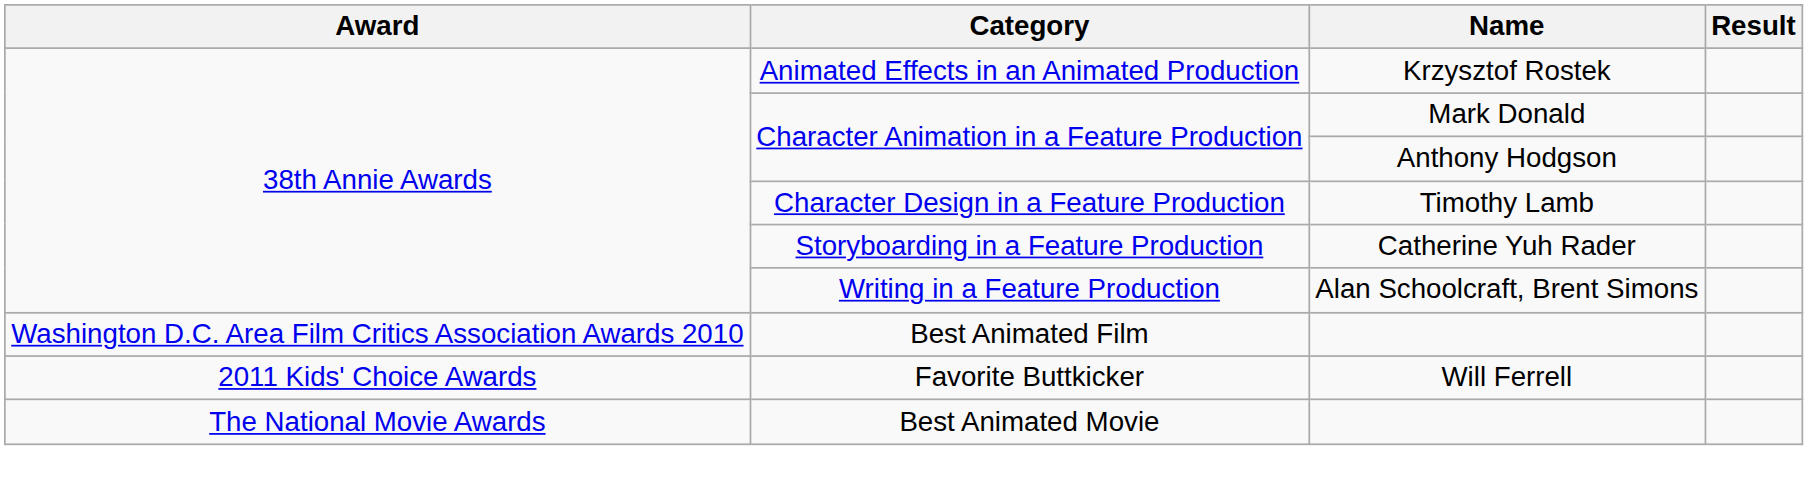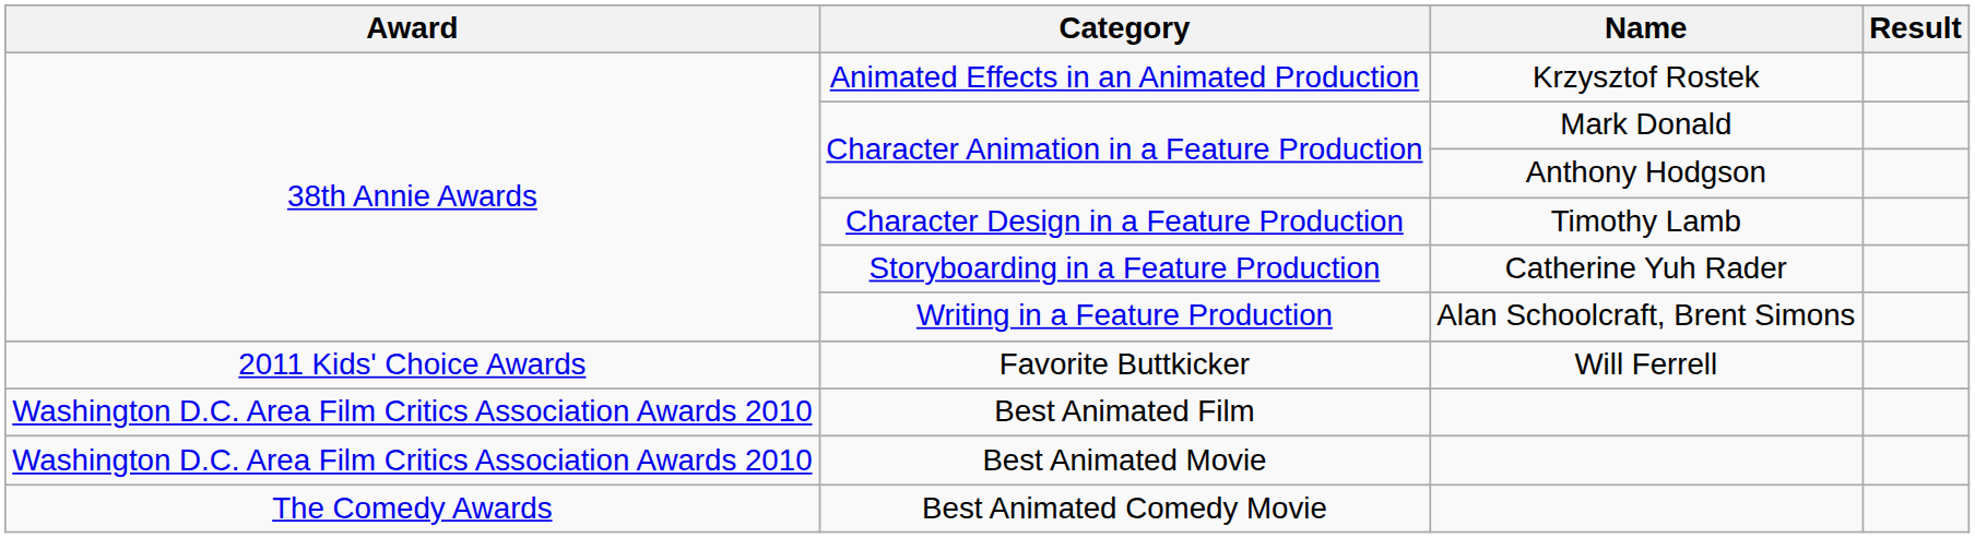 <table class="wikitable sortable plainrowheaders" style="text-align:center;">
 <tr>
 <th>Award</th>
 <th>Category</th>
 <th>Name</th>
 <th>Result</th>
 </tr>
 <tr>
 <td rowspan="6"><a href='#'>38th Annie Awards</a></td>
 <td><a href='#'>Animated Effects in an Animated Production</a></td>
 <td>Krzysztof Rostek</td>
 <td></td>
 </tr>
 <tr>
 <td rowspan="2"><a href='#'>Character Animation in a Feature Production</a></td>
 <td>Mark Donald</td>
 <td></td>
 </tr>
 <tr>
 <td>Anthony Hodgson</td>
 <td></td>
 </tr>
 <tr>
 <td><a href='#'>Character Design in a Feature Production</a></td>
 <td>Timothy Lamb</td>
 <td></td>
 </tr>
 <tr>
 <td><a href='#'>Storyboarding in a Feature Production</a></td>
 <td>Catherine Yuh Rader</td>
 <td></td>
 </tr>
 <tr>
 <td><a href='#'>Writing in a Feature Production</a></td>
 <td>Alan Schoolcraft, Brent Simons</td>
 <td></td>
 </tr>
 <tr>
+<td><a href='#'>2011 Kids' Choice Awards</a></td>
+<td>Favorite Buttkicker</td>
+<td>Will Ferrell</td>
+<td></td>
+</tr>
+<tr>
 <td><a href='#'>Washington D.C. Area Film Critics Association Awards 2010</a></td>
 <td>Best Animated Film</td>
 <td></td>
 <td></td>
 </tr>
 <tr>
-<td><a href='#'>2011 Kids' Choice Awards</a></td>
-<td>Favorite Buttkicker</td>
-<td>Will Ferrell</td>
-<td></td>
-</tr>
-<tr>
-<td><a href='#'>The National Movie Awards</a></td>
+<td><a href='#'>Washington D.C. Area Film Critics Association Awards 2010</a></td>
 <td>Best Animated Movie</td>
 <td></td>
 <td></td>
 </tr>
+<tr>
+<td><a href='#'>The Comedy Awards</a></td>
+<td>Best Animated Comedy Movie</td>
+<td></td>
+<td></td>
+</tr>
 </table>
